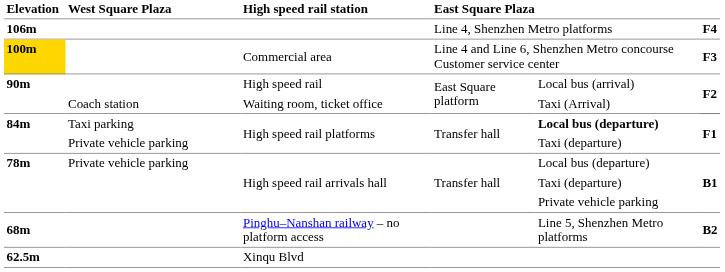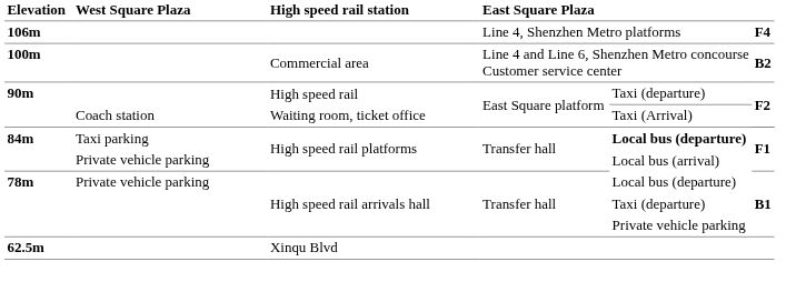 <table cellspacing=0 cellpadding=3>
 <tr>
 <td style="border-bottom:solid 1px gray;" valign=top width=70><strong>Elevation</strong></td>
 <td style="border-bottom:solid 1px gray;" valign=top width=210><strong>West Square Plaza</strong></td>
 <td style="border-bottom:solid 1px gray;" valign=top width=230><strong>High speed rail station</strong></td>
 <td style="border-bottom:solid 1px gray;" valign=top width=250 colspan=3><strong>East Square Plaza</strong></td>
 </tr>
 <tr>
 <td style="border-bottom:solid 1px gray;" valign=top><strong>106m</strong></td>
 <td style="border-bottom:solid 1px gray;"> </td>
 <td style="border-bottom:solid 1px gray;"> </td>
 <td style="border-bottom:solid 1px gray;" colspan=2>Line 4, Shenzhen Metro platforms</td>
 <td style="border-bottom:solid 1px gray;"><strong>F4</strong></td>
 </tr>
 <tr>
-<td style="background: gold; border-bottom:solid 1px gray;" valign=top><strong>100m</strong></td>
+<td style="border-bottom:solid 1px gray;" valign=top><strong>100m</strong></td>
 <td style="border-bottom:solid 1px gray;"> </td>
 <td style="border-bottom:solid 1px gray;">Commercial area</td>
 <td style="border-bottom:solid 1px gray;" colspan=2>Line 4 and Line 6, Shenzhen Metro concourse<br>Customer service center</td>
-<td style="border-bottom:solid 1px gray;"><strong>F3</strong></td>
+<td style="border-bottom:solid 1px gray;"><strong>B2</strong></td>
 </tr>
 <tr>
 <td style="border-bottom:solid 1px gray;" valign=top rowspan=2><strong>90m</strong></td>
 <td></td>
 <td>High speed rail</td>
 <td style="border-bottom:solid 1px gray;" rowspan=2>East Square platform</td>
-<td>Local bus (arrival)</td>
+<td style="border-bottom:solid 1px gray;">Taxi (departure)</td>
 <td style="border-bottom:solid 1px gray;" rowspan=2><strong>F2</strong></td>
 </tr>
 <tr>
 <td style="border-bottom:solid 1px gray;">Coach station</td>
 <td style="border-bottom:solid 1px gray;">Waiting room, ticket office</td>
 <td style="border-bottom:solid 1px gray;" colspan=2>Taxi (Arrival)</td>
 </tr>
 <tr>
 <td style="border-bottom:solid 1px gray;" valign=top rowspan=2><strong>84m</strong></td>
 <td>Taxi parking</td>
 <td style="border-bottom:solid 1px gray;" rowspan=2>High speed rail platforms</td>
 <td style="border-bottom:solid 1px gray;" rowspan=2>Transfer hall</td>
 <td><strong>Local bus (departure)</strong></td>
 <td style="border-bottom:solid 1px gray;" rowspan=2><strong>F1</strong></td>
 </tr>
 <tr>
 <td style="border-bottom:solid 1px gray;">Private vehicle parking</td>
-<td style="border-bottom:solid 1px gray;">Taxi (departure)</td>
+<td>Local bus (arrival)</td>
 </tr>
 <tr>
 <td style="border-bottom:solid 1px gray;" valign=top rowspan=3><strong>78m</strong></td>
 <td style="border-bottom:solid 1px gray;" valign=top rowspan=3>Private vehicle parking</td>
 <td style="border-bottom:solid 1px gray;" rowspan=3>High speed rail arrivals hall</td>
 <td style="border-bottom:solid 1px gray;" rowspan=3>Transfer hall</td>
 <td>Local bus (departure)</td>
 <td style="border-bottom:solid 1px gray;" rowspan=3><strong>B1</strong></td>
 </tr>
 <tr>
 <td>Taxi (departure)</td>
 </tr>
 <tr>
 <td style="border-bottom:solid 1px gray;">Private vehicle parking</td>
 </tr>
 <tr>
-<td style="border-bottom:solid 1px gray;"><strong>68m</strong></td>
-<td style="border-bottom:solid 1px gray;"> </td>
-<td style="border-bottom:solid 1px gray;"><a href='#'>Pinghu–Nanshan railway</a> – no platform access</td>
-<td style="border-bottom:solid 1px gray;"> </td>
-<td style="border-bottom:solid 1px gray;">Line 5, Shenzhen Metro platforms</td>
-<td style="border-bottom:solid 1px gray;"><strong>B2</strong></td>
-</tr>
-<tr>
 <td style="border-bottom:solid 1px gray;"><strong>62.5m</strong></td>
 <td style="border-bottom:solid 1px gray;"> </td>
 <td style="border-bottom:solid 1px gray;">Xinqu Blvd</td>
 <td style="border-bottom:solid 1px gray;" colspan=3> </td>
 </tr>
 </table>
